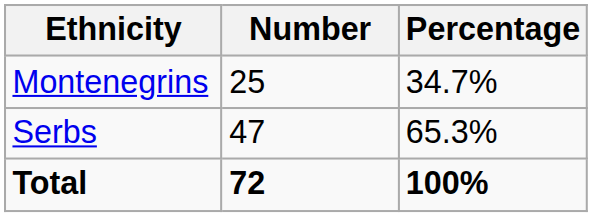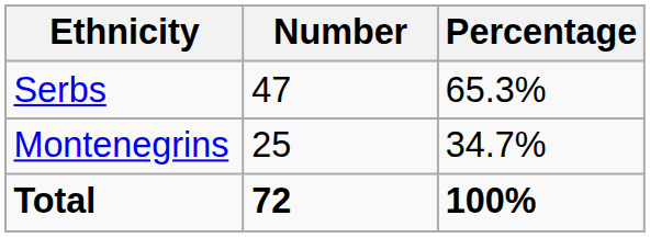 <table class="wikitable">
 <tr>
 <th width="100px">Ethnicity</th>
 <th width="80px">Number</th>
 <th width="80px">Percentage</th>
 </tr>
 <tr>
+<td><a href='#'>Serbs</a></td>
+<td>47</td>
+<td>65.3%</td>
+</tr>
+<tr>
 <td><a href='#'>Montenegrins</a></td>
 <td>25</td>
 <td>34.7%</td>
-</tr>
-<tr>
-<td><a href='#'>Serbs</a></td>
-<td>47</td>
-<td>65.3%</td>
 </tr>
 <tr>
 <td><strong>Total</strong></td>
 <td><strong>72</strong></td>
 <td><strong>100%</strong></td>
 </tr>
 </table>
